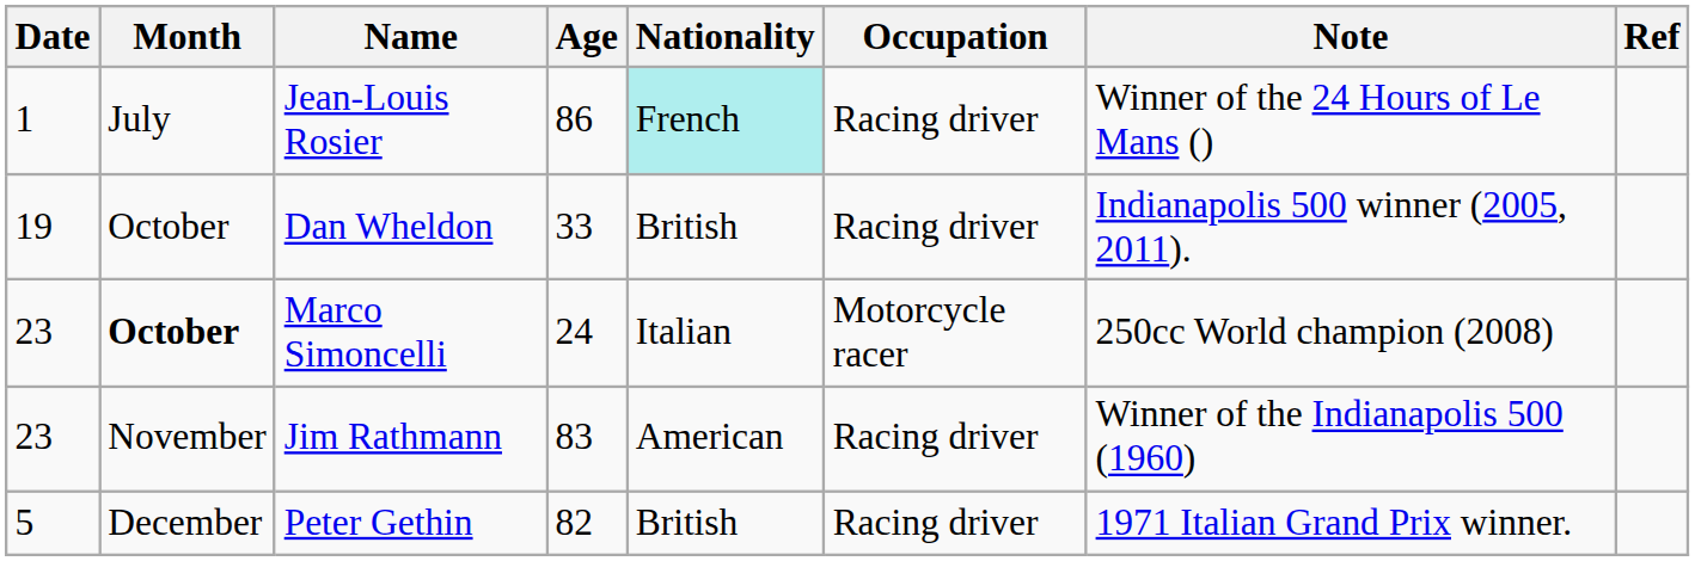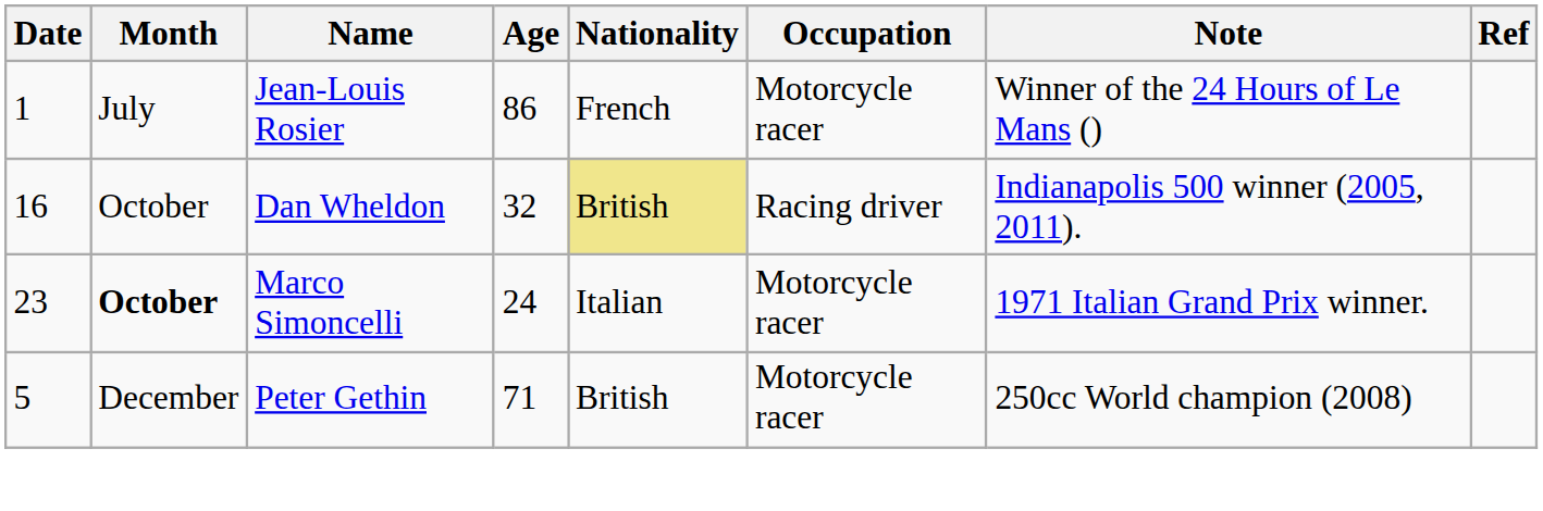 <table class="wikitable" style="font-size:85%;">
 <tr>
 <th>Date</th>
 <th>Month</th>
 <th>Name</th>
 <th>Age</th>
 <th>Nationality</th>
 <th>Occupation</th>
 <th>Note</th>
 <th>Ref</th>
 </tr>
 <tr>
 <td>1</td>
 <td>July</td>
 <td><a href='#'>Jean-Louis Rosier</a></td>
 <td>86</td>
-<td style="background: paleturquoise;">French</td>
-<td>Racing driver</td>
+<td>French</td>
+<td>Motorcycle racer</td>
 <td>Winner of the <a href='#'>24 Hours of Le Mans</a> ()</td>
 <td></td>
 </tr>
 <tr>
-<td>19</td>
+<td>16</td>
 <td>October</td>
 <td><a href='#'>Dan Wheldon</a></td>
-<td>33</td>
-<td>British</td>
+<td>32</td>
+<td style="background: khaki;">British</td>
 <td>Racing driver</td>
 <td><a href='#'>Indianapolis 500</a> winner (<a href='#'>2005</a>, <a href='#'>2011</a>).</td>
 <td></td>
 </tr>
 <tr>
 <td>23</td>
 <td><strong>October</strong></td>
 <td><a href='#'>Marco Simoncelli</a></td>
 <td>24</td>
 <td>Italian</td>
 <td>Motorcycle racer</td>
-<td>250cc World champion (2008)</td>
-<td></td>
-</tr>
-<tr>
-<td>23</td>
-<td>November</td>
-<td><a href='#'>Jim Rathmann</a></td>
-<td>83</td>
-<td>American</td>
-<td>Racing driver</td>
-<td>Winner of the <a href='#'>Indianapolis 500</a> (<a href='#'>1960</a>)</td>
+<td><a href='#'>1971 Italian Grand Prix</a> winner.</td>
 <td></td>
 </tr>
 <tr>
 <td>5</td>
 <td>December</td>
 <td><a href='#'>Peter Gethin</a></td>
-<td>82</td>
+<td>71</td>
 <td>British</td>
-<td>Racing driver</td>
-<td><a href='#'>1971 Italian Grand Prix</a> winner.</td>
+<td>Motorcycle racer</td>
+<td>250cc World champion (2008)</td>
 <td></td>
 </tr>
 </table>
